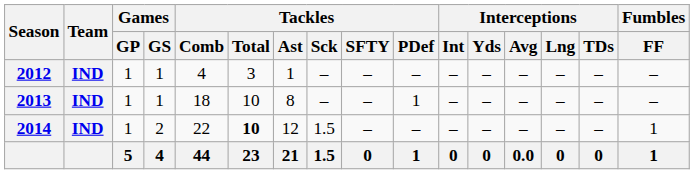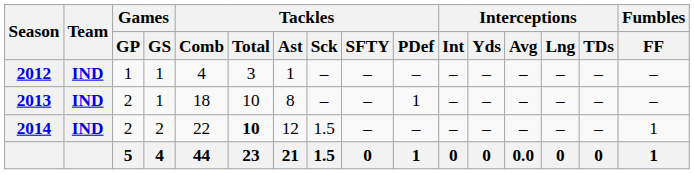 <table class=wikitable style="text-align:center;">
 <tr>
 <th rowspan=2>Season</th>
 <th rowspan=2>Team</th>
 <th colspan=2>Games</th>
 <th colspan=6>Tackles</th>
 <th colspan=5>Interceptions</th>
 <th colspan=1>Fumbles</th>
 </tr>
 <tr>
 <th>GP</th>
 <th>GS</th>
 <th>Comb</th>
 <th>Total</th>
 <th>Ast</th>
 <th>Sck</th>
 <th>SFTY</th>
 <th>PDef</th>
 <th>Int</th>
 <th>Yds</th>
 <th>Avg</th>
 <th>Lng</th>
 <th>TDs</th>
 <th>FF</th>
 </tr>
 <tr>
 <th><a href='#'>2012</a></th>
 <th><a href='#'>IND</a></th>
 <td>1</td>
 <td>1</td>
 <td>4</td>
 <td>3</td>
 <td>1</td>
 <td>–</td>
 <td>–</td>
 <td>–</td>
 <td>–</td>
 <td>–</td>
 <td>–</td>
 <td>–</td>
 <td>–</td>
 <td>–</td>
 </tr>
 <tr>
 <th><a href='#'>2013</a></th>
 <th><a href='#'>IND</a></th>
-<td>1</td>
+<td>2</td>
 <td>1</td>
 <td>18</td>
 <td>10</td>
 <td>8</td>
 <td>–</td>
 <td>–</td>
 <td>1</td>
 <td>–</td>
 <td>–</td>
 <td>–</td>
 <td>–</td>
 <td>–</td>
 <td>–</td>
 </tr>
 <tr>
 <th><a href='#'>2014</a></th>
 <th><a href='#'>IND</a></th>
-<td>1</td>
+<td>2</td>
 <td>2</td>
 <td>22</td>
 <td><strong>10</strong></td>
 <td>12</td>
 <td>1.5</td>
 <td>–</td>
 <td>–</td>
 <td>–</td>
 <td>–</td>
 <td>–</td>
 <td>–</td>
 <td>–</td>
 <td>1</td>
 </tr>
 <tr>
 <th></th>
 <th></th>
 <th>5</th>
 <th>4</th>
 <th>44</th>
 <th>23</th>
 <th>21</th>
 <th>1.5</th>
 <th>0</th>
 <th>1</th>
 <th>0</th>
 <th>0</th>
 <th>0.0</th>
 <th>0</th>
 <th>0</th>
 <th>1</th>
 </tr>
 </table>
